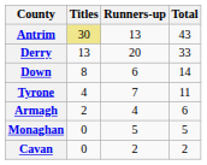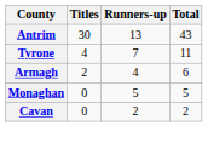 <table class="wikitable plainrowheaders sortable">
 <tr>
 <th scope="col">County</th>
 <th scope="col">Titles</th>
 <th scope="col">Runners-up</th>
 <th scope="col">Total</th>
 </tr>
 <tr align="center">
 <th scope="row"> <a href='#'>Antrim</a></th>
-<td style="background: khaki;">30</td>
+<td>30</td>
 <td>13</td>
 <td>43</td>
-</tr>
-<tr align="center">
-<th scope="row"> <a href='#'>Derry</a></th>
-<td>13</td>
-<td>20</td>
-<td>33</td>
-</tr>
-<tr align="center">
-<th scope="row"> <a href='#'>Down</a></th>
-<td>8</td>
-<td>6</td>
-<td>14</td>
 </tr>
 <tr align="center">
 <th scope="row"> <a href='#'>Tyrone</a></th>
 <td>4</td>
 <td>7</td>
 <td>11</td>
 </tr>
 <tr align="center">
 <th scope="row"> <a href='#'>Armagh</a></th>
 <td>2</td>
 <td>4</td>
 <td>6</td>
 </tr>
 <tr align="center">
 <th scope="row"> <a href='#'>Monaghan</a></th>
 <td>0</td>
 <td>5</td>
 <td>5</td>
 </tr>
 <tr align="center">
 <th scope="row"> <a href='#'>Cavan</a></th>
 <td>0</td>
 <td>2</td>
 <td>2</td>
 </tr>
 </table>
